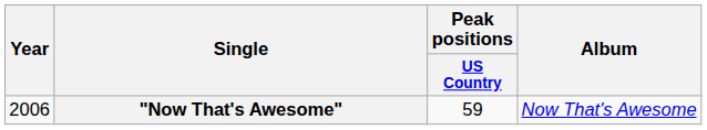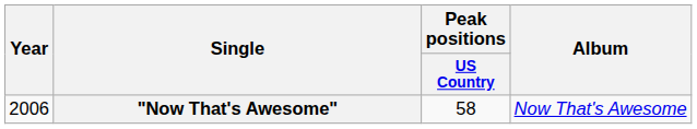 <table class="wikitable plainrowheaders" style="text-align:center;">
 <tr>
 <th rowspan="2">Year</th>
 <th rowspan="2" style="width:20em;">Single</th>
 <th>Peak positions</th>
 <th rowspan="2">Album</th>
 </tr>
 <tr style="font-size:smaller;">
 <th width="40"><a href='#'>US Country</a><br></th>
 </tr>
 <tr>
 <td>2006</td>
 <th scope="row">"Now That's Awesome"<br></th>
-<td>59</td>
+<td>58</td>
 <td><em><a href='#'>Now That's Awesome</a></em></td>
 </tr>
 </table>
